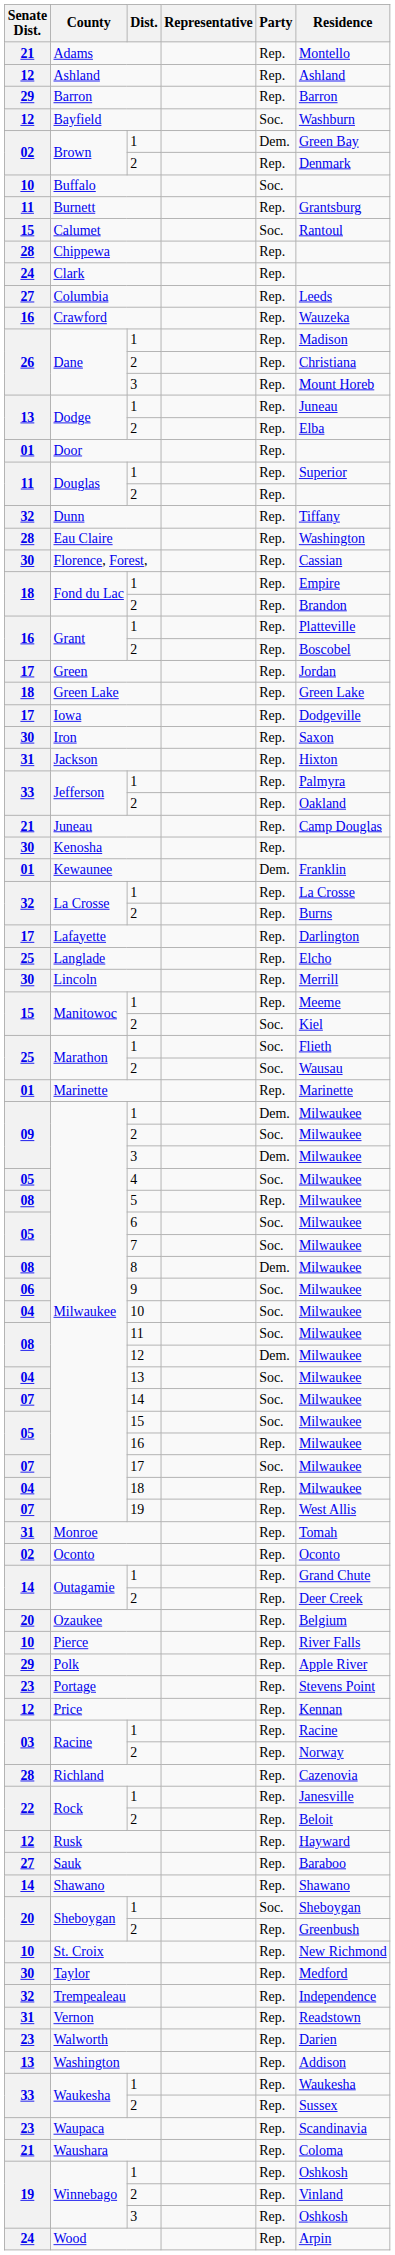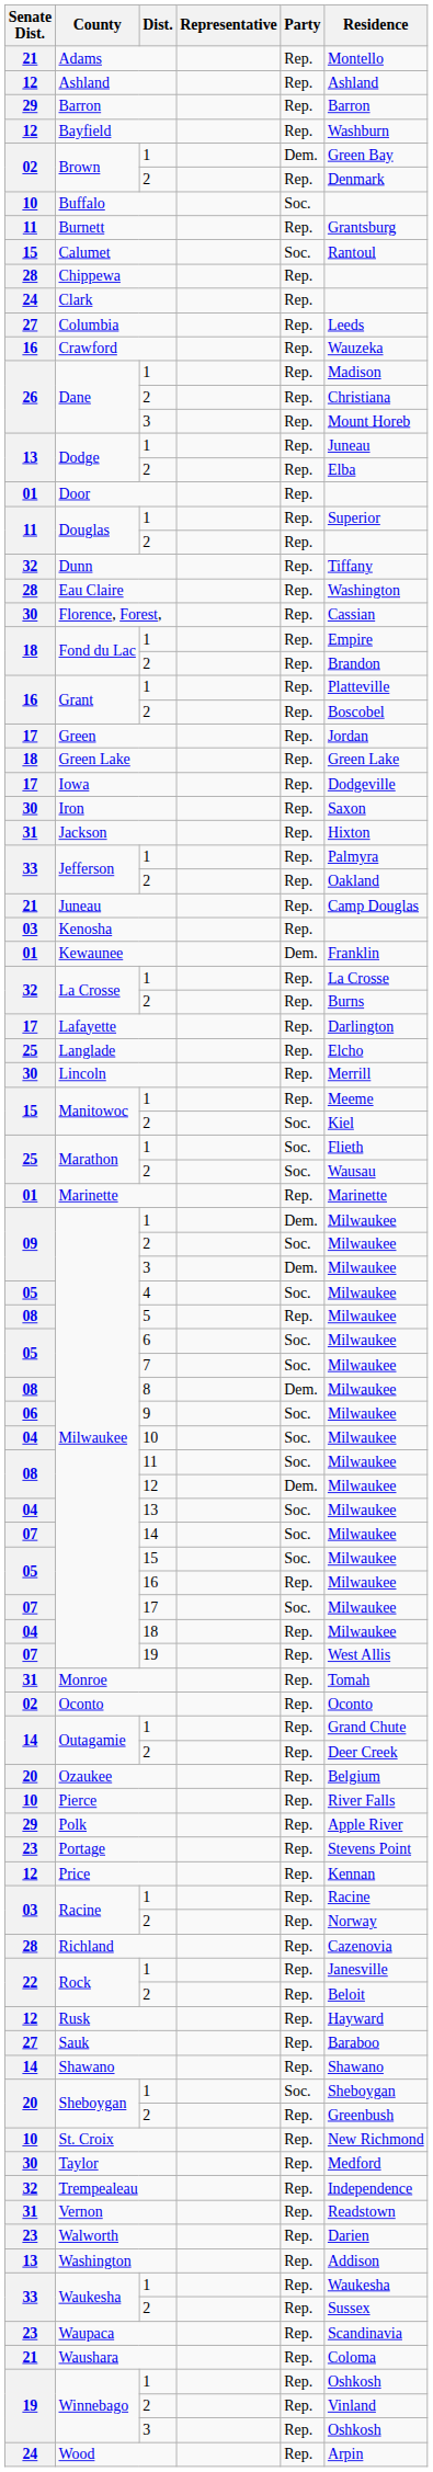 <table class="wikitable sortable">
 <tr>
 <th>Senate<br>Dist.</th>
 <th>County</th>
 <th>Dist.</th>
 <th>Representative</th>
 <th>Party</th>
 <th>Residence</th>
 </tr>
 <tr>
 <th><a href='#'>21</a></th>
 <td text-align="left" colspan="2"><a href='#'>Adams</a> </td>
 <td></td>
 <td>Rep.</td>
 <td><a href='#'>Montello</a></td>
 </tr>
 <tr>
 <th><a href='#'>12</a></th>
 <td text-align="left" colspan="2"><a href='#'>Ashland</a></td>
 <td></td>
 <td>Rep.</td>
 <td><a href='#'>Ashland</a></td>
 </tr>
 <tr>
 <th><a href='#'>29</a></th>
 <td text-align="left" colspan="2"><a href='#'>Barron</a></td>
 <td></td>
 <td>Rep.</td>
 <td><a href='#'>Barron</a></td>
 </tr>
 <tr>
 <th><a href='#'>12</a></th>
 <td text-align="left" colspan="2"><a href='#'>Bayfield</a></td>
 <td></td>
-<td>Soc.</td>
+<td>Rep.</td>
 <td><a href='#'>Washburn</a></td>
 </tr>
 <tr>
 <th rowspan="2"><a href='#'>02</a></th>
 <td text-align="left" rowspan="2"><a href='#'>Brown</a></td>
 <td>1</td>
 <td></td>
 <td>Dem.</td>
 <td><a href='#'>Green Bay</a></td>
 </tr>
 <tr>
 <td>2</td>
 <td></td>
 <td>Rep.</td>
 <td><a href='#'>Denmark</a></td>
 </tr>
 <tr>
 <th><a href='#'>10</a></th>
 <td text-align="left" colspan="2"><a href='#'>Buffalo</a> </td>
 <td></td>
 <td>Soc.</td>
 <td></td>
 </tr>
 <tr>
 <th><a href='#'>11</a></th>
 <td text-align="left" colspan="2"><a href='#'>Burnett</a> </td>
 <td></td>
 <td>Rep.</td>
 <td><a href='#'>Grantsburg</a></td>
 </tr>
 <tr>
 <th><a href='#'>15</a></th>
 <td text-align="left" colspan="2"><a href='#'>Calumet</a></td>
 <td></td>
 <td>Soc.</td>
 <td><a href='#'>Rantoul</a></td>
 </tr>
 <tr>
 <th><a href='#'>28</a></th>
 <td text-align="left" colspan="2"><a href='#'>Chippewa</a></td>
 <td></td>
 <td>Rep.</td>
 <td></td>
 </tr>
 <tr>
 <th><a href='#'>24</a></th>
 <td text-align="left" colspan="2"><a href='#'>Clark</a></td>
 <td></td>
 <td>Rep.</td>
 <td></td>
 </tr>
 <tr>
 <th><a href='#'>27</a></th>
 <td text-align="left" colspan="2"><a href='#'>Columbia</a></td>
 <td></td>
 <td>Rep.</td>
 <td><a href='#'>Leeds</a></td>
 </tr>
 <tr>
 <th><a href='#'>16</a></th>
 <td text-align="left" colspan="2"><a href='#'>Crawford</a></td>
 <td></td>
 <td>Rep.</td>
 <td><a href='#'>Wauzeka</a></td>
 </tr>
 <tr>
 <th rowspan="3"><a href='#'>26</a></th>
 <td text-align="left" rowspan="3"><a href='#'>Dane</a></td>
 <td>1</td>
 <td></td>
 <td>Rep.</td>
 <td><a href='#'>Madison</a></td>
 </tr>
 <tr>
 <td>2</td>
 <td></td>
 <td>Rep.</td>
 <td><a href='#'>Christiana</a></td>
 </tr>
 <tr>
 <td>3</td>
 <td></td>
 <td>Rep.</td>
 <td><a href='#'>Mount Horeb</a></td>
 </tr>
 <tr>
 <th rowspan="2"><a href='#'>13</a></th>
 <td text-align="left" rowspan="2"><a href='#'>Dodge</a></td>
 <td>1</td>
 <td></td>
 <td>Rep.</td>
 <td><a href='#'>Juneau</a></td>
 </tr>
 <tr>
 <td>2</td>
 <td></td>
 <td>Rep.</td>
 <td><a href='#'>Elba</a></td>
 </tr>
 <tr>
 <th><a href='#'>01</a></th>
 <td text-align="left" colspan="2"><a href='#'>Door</a></td>
 <td></td>
 <td>Rep.</td>
 <td></td>
 </tr>
 <tr>
 <th rowspan="2"><a href='#'>11</a></th>
 <td text-align="left" rowspan="2"><a href='#'>Douglas</a></td>
 <td>1</td>
 <td></td>
 <td>Rep.</td>
 <td><a href='#'>Superior</a></td>
 </tr>
 <tr>
 <td>2</td>
 <td></td>
 <td>Rep.</td>
 <td></td>
 </tr>
 <tr>
 <th><a href='#'>32</a></th>
 <td text-align="left" colspan="2"><a href='#'>Dunn</a></td>
 <td></td>
 <td>Rep.</td>
 <td><a href='#'>Tiffany</a></td>
 </tr>
 <tr>
 <th><a href='#'>28</a></th>
 <td text-align="left" colspan="2"><a href='#'>Eau Claire</a></td>
 <td></td>
 <td>Rep.</td>
 <td><a href='#'>Washington</a></td>
 </tr>
 <tr>
 <th><a href='#'>30</a></th>
 <td text-align="left" colspan="2"><a href='#'>Florence</a>, <a href='#'>Forest</a>, </td>
 <td></td>
 <td>Rep.</td>
 <td><a href='#'>Cassian</a></td>
 </tr>
 <tr>
 <th rowspan="2"><a href='#'>18</a></th>
 <td text-align="left" rowspan="2"><a href='#'>Fond du Lac</a></td>
 <td>1</td>
 <td></td>
 <td>Rep.</td>
 <td><a href='#'>Empire</a></td>
 </tr>
 <tr>
 <td>2</td>
 <td></td>
 <td>Rep.</td>
 <td><a href='#'>Brandon</a></td>
 </tr>
 <tr>
 <th rowspan="2"><a href='#'>16</a></th>
 <td text-align="left" rowspan="2"><a href='#'>Grant</a></td>
 <td>1</td>
 <td></td>
 <td>Rep.</td>
 <td><a href='#'>Platteville</a></td>
 </tr>
 <tr>
 <td>2</td>
 <td></td>
 <td>Rep.</td>
 <td><a href='#'>Boscobel</a></td>
 </tr>
 <tr>
 <th><a href='#'>17</a></th>
 <td text-align="left" colspan="2"><a href='#'>Green</a></td>
 <td></td>
 <td>Rep.</td>
 <td><a href='#'>Jordan</a></td>
 </tr>
 <tr>
 <th><a href='#'>18</a></th>
 <td text-align="left" colspan="2"><a href='#'>Green Lake</a></td>
 <td></td>
 <td>Rep.</td>
 <td><a href='#'>Green Lake</a></td>
 </tr>
 <tr>
 <th><a href='#'>17</a></th>
 <td text-align="left" colspan="2"><a href='#'>Iowa</a></td>
 <td></td>
 <td>Rep.</td>
 <td><a href='#'>Dodgeville</a></td>
 </tr>
 <tr>
 <th><a href='#'>30</a></th>
 <td text-align="left" colspan="2"><a href='#'>Iron</a> </td>
 <td></td>
 <td>Rep.</td>
 <td><a href='#'>Saxon</a></td>
 </tr>
 <tr>
 <th><a href='#'>31</a></th>
 <td text-align="left" colspan="2"><a href='#'>Jackson</a></td>
 <td></td>
 <td>Rep.</td>
 <td><a href='#'>Hixton</a></td>
 </tr>
 <tr>
 <th rowspan="2"><a href='#'>33</a></th>
 <td text-align="left" rowspan="2"><a href='#'>Jefferson</a></td>
 <td>1</td>
 <td></td>
 <td>Rep.</td>
 <td><a href='#'>Palmyra</a></td>
 </tr>
 <tr>
 <td>2</td>
 <td></td>
 <td>Rep.</td>
 <td><a href='#'>Oakland</a></td>
 </tr>
 <tr>
 <th><a href='#'>21</a></th>
 <td text-align="left" colspan="2"><a href='#'>Juneau</a></td>
 <td></td>
 <td>Rep.</td>
 <td><a href='#'>Camp Douglas</a></td>
 </tr>
 <tr>
-<th><a href='#'>30</a></th>
+<th><a href='#'>03</a></th>
 <td text-align="left" colspan="2"><a href='#'>Kenosha</a></td>
 <td></td>
 <td>Rep.</td>
 <td></td>
 </tr>
 <tr>
 <th><a href='#'>01</a></th>
 <td text-align="left" colspan="2"><a href='#'>Kewaunee</a></td>
 <td></td>
 <td>Dem.</td>
 <td><a href='#'>Franklin</a></td>
 </tr>
 <tr>
 <th rowspan="2"><a href='#'>32</a></th>
 <td text-align="left" rowspan="2"><a href='#'>La Crosse</a></td>
 <td>1</td>
 <td></td>
 <td>Rep.</td>
 <td><a href='#'>La Crosse</a></td>
 </tr>
 <tr>
 <td>2</td>
 <td></td>
 <td>Rep.</td>
 <td><a href='#'>Burns</a></td>
 </tr>
 <tr>
 <th><a href='#'>17</a></th>
 <td text-align="left" colspan="2"><a href='#'>Lafayette</a></td>
 <td></td>
 <td>Rep.</td>
 <td><a href='#'>Darlington</a></td>
 </tr>
 <tr>
 <th><a href='#'>25</a></th>
 <td text-align="left" colspan="2"><a href='#'>Langlade</a></td>
 <td></td>
 <td>Rep.</td>
 <td><a href='#'>Elcho</a></td>
 </tr>
 <tr>
 <th><a href='#'>30</a></th>
 <td text-align="left" colspan="2"><a href='#'>Lincoln</a></td>
 <td></td>
 <td>Rep.</td>
 <td><a href='#'>Merrill</a></td>
 </tr>
 <tr>
 <th rowspan="2"><a href='#'>15</a></th>
 <td text-align="left" rowspan="2"><a href='#'>Manitowoc</a></td>
 <td>1</td>
 <td></td>
 <td>Rep.</td>
 <td><a href='#'>Meeme</a></td>
 </tr>
 <tr>
 <td>2</td>
 <td></td>
 <td>Soc.</td>
 <td><a href='#'>Kiel</a></td>
 </tr>
 <tr>
 <th rowspan="2"><a href='#'>25</a></th>
 <td text-align="left" rowspan="2"><a href='#'>Marathon</a></td>
 <td>1</td>
 <td></td>
 <td>Soc.</td>
 <td><a href='#'>Flieth</a></td>
 </tr>
 <tr>
 <td>2</td>
 <td></td>
 <td>Soc.</td>
 <td><a href='#'>Wausau</a></td>
 </tr>
 <tr>
 <th><a href='#'>01</a></th>
 <td text-align="left" colspan="2"><a href='#'>Marinette</a></td>
 <td></td>
 <td>Rep.</td>
 <td><a href='#'>Marinette</a></td>
 </tr>
 <tr>
 <th rowspan="3"><a href='#'>09</a></th>
 <td text-align="left" rowspan="19"><a href='#'>Milwaukee</a></td>
 <td>1</td>
 <td></td>
 <td>Dem.</td>
 <td><a href='#'>Milwaukee</a></td>
 </tr>
 <tr>
 <td>2</td>
 <td></td>
 <td>Soc.</td>
 <td><a href='#'>Milwaukee</a></td>
 </tr>
 <tr>
 <td>3</td>
 <td></td>
 <td>Dem.</td>
 <td><a href='#'>Milwaukee</a></td>
 </tr>
 <tr>
 <th><a href='#'>05</a></th>
 <td>4</td>
 <td></td>
 <td>Soc.</td>
 <td><a href='#'>Milwaukee</a></td>
 </tr>
 <tr>
 <th><a href='#'>08</a></th>
 <td>5</td>
 <td></td>
 <td>Rep.</td>
 <td><a href='#'>Milwaukee</a></td>
 </tr>
 <tr>
 <th rowspan="2"><a href='#'>05</a></th>
 <td>6</td>
 <td></td>
 <td>Soc.</td>
 <td><a href='#'>Milwaukee</a></td>
 </tr>
 <tr>
 <td>7</td>
 <td></td>
 <td>Soc.</td>
 <td><a href='#'>Milwaukee</a></td>
 </tr>
 <tr>
 <th><a href='#'>08</a></th>
 <td>8</td>
 <td></td>
 <td>Dem.</td>
 <td><a href='#'>Milwaukee</a></td>
 </tr>
 <tr>
 <th><a href='#'>06</a></th>
 <td>9</td>
 <td></td>
 <td>Soc.</td>
 <td><a href='#'>Milwaukee</a></td>
 </tr>
 <tr>
 <th><a href='#'>04</a></th>
 <td>10</td>
 <td></td>
 <td>Soc.</td>
 <td><a href='#'>Milwaukee</a></td>
 </tr>
 <tr>
 <th rowspan="2"><a href='#'>08</a></th>
 <td>11</td>
 <td></td>
 <td>Soc.</td>
 <td><a href='#'>Milwaukee</a></td>
 </tr>
 <tr>
 <td>12</td>
 <td></td>
 <td>Dem.</td>
 <td><a href='#'>Milwaukee</a></td>
 </tr>
 <tr>
 <th><a href='#'>04</a></th>
 <td>13</td>
 <td></td>
 <td>Soc.</td>
 <td><a href='#'>Milwaukee</a></td>
 </tr>
 <tr>
 <th><a href='#'>07</a></th>
 <td>14</td>
 <td></td>
 <td>Soc.</td>
 <td><a href='#'>Milwaukee</a></td>
 </tr>
 <tr>
 <th rowspan="2"><a href='#'>05</a></th>
 <td>15</td>
 <td></td>
 <td>Soc.</td>
 <td><a href='#'>Milwaukee</a></td>
 </tr>
 <tr>
 <td>16</td>
 <td></td>
 <td>Rep.</td>
 <td><a href='#'>Milwaukee</a></td>
 </tr>
 <tr>
 <th><a href='#'>07</a></th>
 <td>17</td>
 <td></td>
 <td>Soc.</td>
 <td><a href='#'>Milwaukee</a></td>
 </tr>
 <tr>
 <th><a href='#'>04</a></th>
 <td>18</td>
 <td></td>
 <td>Rep.</td>
 <td><a href='#'>Milwaukee</a></td>
 </tr>
 <tr>
 <th><a href='#'>07</a></th>
 <td>19</td>
 <td></td>
 <td>Rep.</td>
 <td><a href='#'>West Allis</a></td>
 </tr>
 <tr>
 <th><a href='#'>31</a></th>
 <td text-align="left" colspan="2"><a href='#'>Monroe</a></td>
 <td></td>
 <td>Rep.</td>
 <td><a href='#'>Tomah</a></td>
 </tr>
 <tr>
 <th><a href='#'>02</a></th>
 <td text-align="left" colspan="2"><a href='#'>Oconto</a></td>
 <td></td>
 <td>Rep.</td>
 <td><a href='#'>Oconto</a></td>
 </tr>
 <tr>
 <th rowspan="2"><a href='#'>14</a></th>
 <td text-align="left" rowspan="2"><a href='#'>Outagamie</a></td>
 <td>1</td>
 <td></td>
 <td>Rep.</td>
 <td><a href='#'>Grand Chute</a></td>
 </tr>
 <tr>
 <td>2</td>
 <td></td>
 <td>Rep.</td>
 <td><a href='#'>Deer Creek</a></td>
 </tr>
 <tr>
 <th><a href='#'>20</a></th>
 <td text-align="left" colspan="2"><a href='#'>Ozaukee</a></td>
 <td></td>
 <td>Rep.</td>
 <td><a href='#'>Belgium</a></td>
 </tr>
 <tr>
 <th><a href='#'>10</a></th>
 <td text-align="left" colspan="2"><a href='#'>Pierce</a></td>
 <td></td>
 <td>Rep.</td>
 <td><a href='#'>River Falls</a></td>
 </tr>
 <tr>
 <th><a href='#'>29</a></th>
 <td text-align="left" colspan="2"><a href='#'>Polk</a></td>
 <td></td>
 <td>Rep.</td>
 <td><a href='#'>Apple River</a></td>
 </tr>
 <tr>
 <th><a href='#'>23</a></th>
 <td text-align="left" colspan="2"><a href='#'>Portage</a></td>
 <td></td>
 <td>Rep.</td>
 <td><a href='#'>Stevens Point</a></td>
 </tr>
 <tr>
 <th><a href='#'>12</a></th>
 <td text-align="left" colspan="2"><a href='#'>Price</a></td>
 <td></td>
 <td>Rep.</td>
 <td><a href='#'>Kennan</a></td>
 </tr>
 <tr>
 <th rowspan="2"><a href='#'>03</a></th>
 <td text-align="left" rowspan="2"><a href='#'>Racine</a></td>
 <td>1</td>
 <td></td>
 <td>Rep.</td>
 <td><a href='#'>Racine</a></td>
 </tr>
 <tr>
 <td>2</td>
 <td></td>
 <td>Rep.</td>
 <td><a href='#'>Norway</a></td>
 </tr>
 <tr>
 <th><a href='#'>28</a></th>
 <td text-align="left" colspan="2"><a href='#'>Richland</a></td>
 <td></td>
 <td>Rep.</td>
 <td><a href='#'>Cazenovia</a></td>
 </tr>
 <tr>
 <th rowspan="2"><a href='#'>22</a></th>
 <td text-align="left" rowspan="2"><a href='#'>Rock</a></td>
 <td>1</td>
 <td></td>
 <td>Rep.</td>
 <td><a href='#'>Janesville</a></td>
 </tr>
 <tr>
 <td>2</td>
 <td></td>
 <td>Rep.</td>
 <td><a href='#'>Beloit</a></td>
 </tr>
 <tr>
 <th><a href='#'>12</a></th>
 <td text-align="left" colspan="2"><a href='#'>Rusk</a> </td>
 <td></td>
 <td>Rep.</td>
 <td><a href='#'>Hayward</a></td>
 </tr>
 <tr>
 <th><a href='#'>27</a></th>
 <td text-align="left" colspan="2"><a href='#'>Sauk</a></td>
 <td></td>
 <td>Rep.</td>
 <td><a href='#'>Baraboo</a></td>
 </tr>
 <tr>
 <th><a href='#'>14</a></th>
 <td text-align="left" colspan="2"><a href='#'>Shawano</a></td>
 <td></td>
 <td>Rep.</td>
 <td><a href='#'>Shawano</a></td>
 </tr>
 <tr>
 <th rowspan="2"><a href='#'>20</a></th>
 <td text-align="left" rowspan="2"><a href='#'>Sheboygan</a></td>
 <td>1</td>
 <td></td>
 <td>Soc.</td>
 <td><a href='#'>Sheboygan</a></td>
 </tr>
 <tr>
 <td>2</td>
 <td></td>
 <td>Rep.</td>
 <td><a href='#'>Greenbush</a></td>
 </tr>
 <tr>
 <th><a href='#'>10</a></th>
 <td text-align="left" colspan="2"><a href='#'>St. Croix</a></td>
 <td></td>
 <td>Rep.</td>
 <td><a href='#'>New Richmond</a></td>
 </tr>
 <tr>
 <th><a href='#'>30</a></th>
 <td text-align="left" colspan="2"><a href='#'>Taylor</a></td>
 <td> </td>
 <td>Rep.</td>
 <td><a href='#'>Medford</a></td>
 </tr>
 <tr>
 <th><a href='#'>32</a></th>
 <td text-align="left" colspan="2"><a href='#'>Trempealeau</a></td>
 <td></td>
 <td>Rep.</td>
 <td><a href='#'>Independence</a></td>
 </tr>
 <tr>
 <th><a href='#'>31</a></th>
 <td text-align="left" colspan="2"><a href='#'>Vernon</a></td>
 <td></td>
 <td>Rep.</td>
 <td><a href='#'>Readstown</a></td>
 </tr>
 <tr>
 <th><a href='#'>23</a></th>
 <td text-align="left" colspan="2"><a href='#'>Walworth</a></td>
 <td></td>
 <td>Rep.</td>
 <td><a href='#'>Darien</a></td>
 </tr>
 <tr>
 <th><a href='#'>13</a></th>
 <td text-align="left" colspan="2"><a href='#'>Washington</a></td>
 <td></td>
 <td>Rep.</td>
 <td><a href='#'>Addison</a></td>
 </tr>
 <tr>
 <th rowspan="2"><a href='#'>33</a></th>
 <td text-align="left" rowspan="2"><a href='#'>Waukesha</a></td>
 <td>1</td>
 <td></td>
 <td>Rep.</td>
 <td><a href='#'>Waukesha</a></td>
 </tr>
 <tr>
 <td>2</td>
 <td></td>
 <td>Rep.</td>
 <td><a href='#'>Sussex</a></td>
 </tr>
 <tr>
 <th><a href='#'>23</a></th>
 <td text-align="left" colspan="2"><a href='#'>Waupaca</a></td>
 <td></td>
 <td>Rep.</td>
 <td><a href='#'>Scandinavia</a></td>
 </tr>
 <tr>
 <th><a href='#'>21</a></th>
 <td text-align="left" colspan="2"><a href='#'>Waushara</a></td>
 <td></td>
 <td>Rep.</td>
 <td><a href='#'>Coloma</a></td>
 </tr>
 <tr>
 <th rowspan="3"><a href='#'>19</a></th>
 <td text-align="left" rowspan="3"><a href='#'>Winnebago</a></td>
 <td>1</td>
 <td></td>
 <td>Rep.</td>
 <td><a href='#'>Oshkosh</a></td>
 </tr>
 <tr>
 <td>2</td>
 <td></td>
 <td>Rep.</td>
 <td><a href='#'>Vinland</a></td>
 </tr>
 <tr>
 <td>3</td>
 <td> </td>
 <td>Rep.</td>
 <td><a href='#'>Oshkosh</a></td>
 </tr>
 <tr>
 <th><a href='#'>24</a></th>
 <td text-align="left" colspan="2"><a href='#'>Wood</a></td>
 <td></td>
 <td>Rep.</td>
 <td><a href='#'>Arpin</a></td>
 </tr>
 </table>
